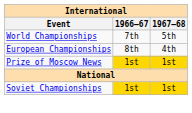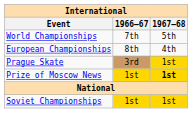 <table class="wikitable" style="text-align:center">
 <tr>
 <th style="background-color: #ffdead; " colspan=3 align=center>International</th>
 </tr>
 <tr>
 <th>Event</th>
 <th>1966–67</th>
 <th>1967–68</th>
 </tr>
 <tr>
 <td align=left><a href='#'>World Championships</a></td>
 <td>7th</td>
 <td>5th</td>
 </tr>
 <tr>
 <td align=left><a href='#'>European Championships</a></td>
 <td>8th</td>
 <td>4th</td>
 </tr>
 <tr>
+<td align=left><a href='#'>Prague Skate</a></td>
+<td bgcolor=cc9966>3rd</td>
+<td bgcolor=gold>1st</td>
+</tr>
+<tr>
 <td align=left><a href='#'>Prize of Moscow News</a></td>
 <td bgcolor=gold>1st</td>
-<td bgcolor=gold>1st</td>
+<td bgcolor=gold><strong>1st</strong></td>
 </tr>
 <tr>
 <th style="background-color: #ffdead; " colspan=3 align=center>National</th>
 </tr>
 <tr>
 <td align=left><a href='#'>Soviet Championships</a></td>
 <td bgcolor=gold>1st</td>
 <td bgcolor=gold>1st</td>
 </tr>
 </table>
